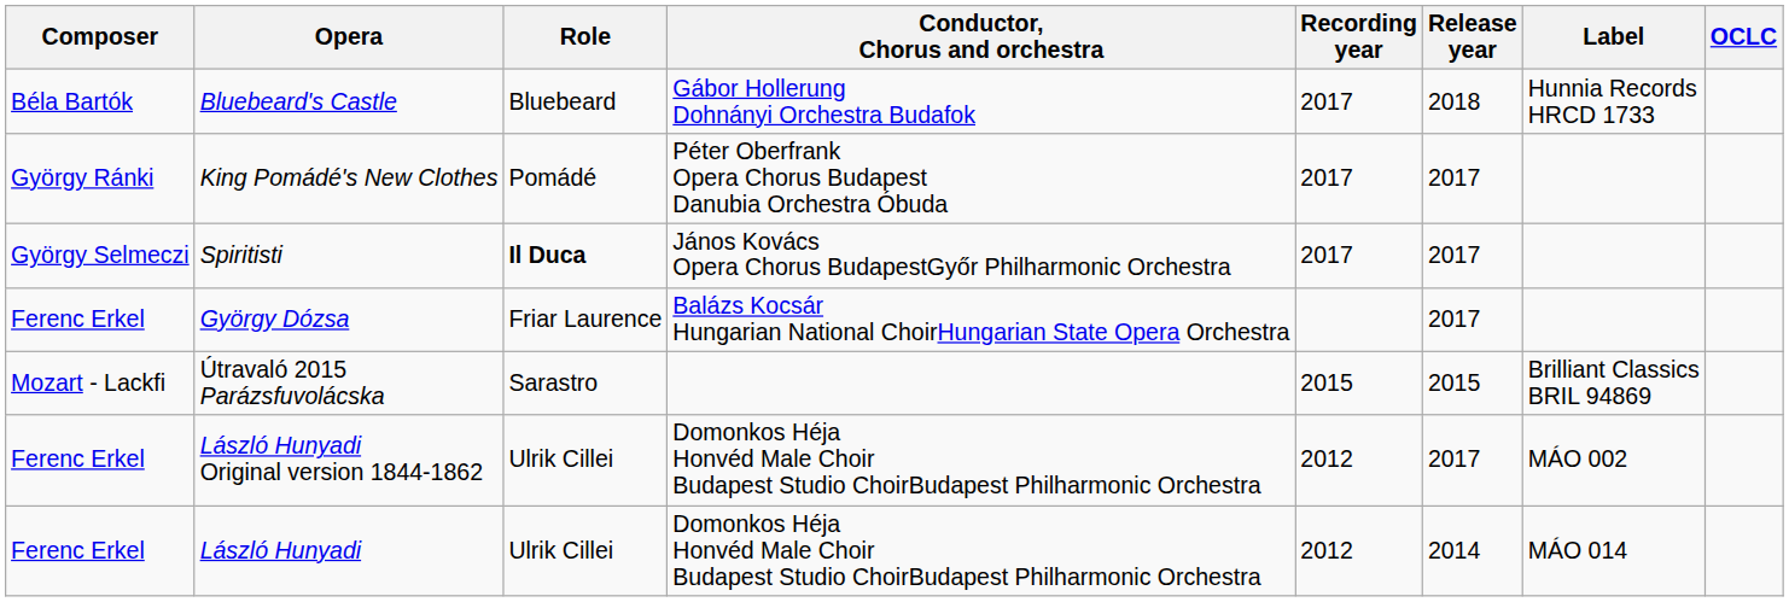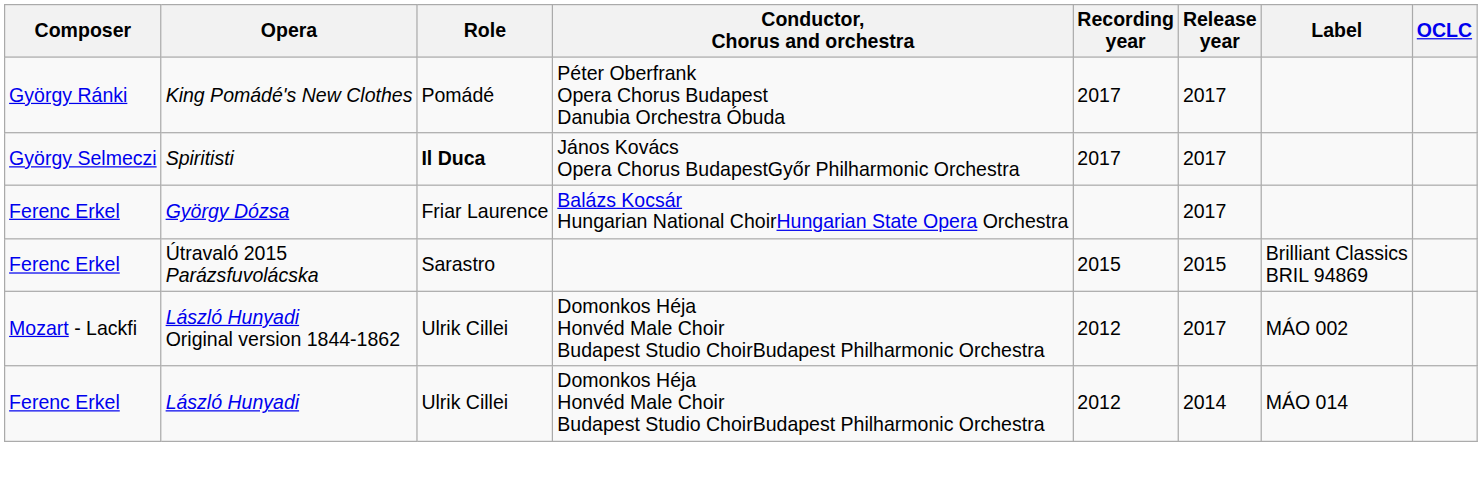 <table class="wikitable mw-collapsible">
 <tr>
 <th>Composer</th>
 <th>Opera</th>
 <th>Role</th>
 <th>Conductor,<br>Chorus and orchestra</th>
 <th>Recording<br>year</th>
 <th>Release<br>year</th>
 <th>Label</th>
 <th><a href='#'>OCLC</a></th>
-</tr>
-<tr>
-<td><a href='#'>Béla Bartók</a></td>
-<td><em><a href='#'>Bluebeard's Castle</a></em></td>
-<td>Bluebeard</td>
-<td><a href='#'>Gábor Hollerung</a><br><a href='#'>Dohnányi Orchestra Budafok</a></td>
-<td>2017</td>
-<td>2018</td>
-<td>Hunnia Records<br>HRCD 1733</td>
-<td></td>
 </tr>
 <tr>
 <td><a href='#'>György Ránki</a></td>
 <td><em>King Pomádé's New Clothes</em></td>
 <td>Pomádé</td>
 <td>Péter Oberfrank<br>Opera Chorus Budapest<br>Danubia Orchestra Óbuda</td>
 <td>2017</td>
 <td>2017</td>
 <td></td>
 <td></td>
 </tr>
 <tr>
 <td><a href='#'>György Selmeczi</a></td>
 <td><em>Spiritisti</em></td>
 <td><strong>Il Duca</strong></td>
 <td>János Kovács<br>Opera Chorus BudapestGyőr Philharmonic Orchestra</td>
 <td>2017</td>
 <td>2017</td>
 <td></td>
 <td></td>
 </tr>
 <tr>
 <td><a href='#'>Ferenc Erkel</a></td>
 <td><em><a href='#'>György Dózsa</a></em></td>
 <td>Friar Laurence</td>
 <td><a href='#'>Balázs Kocsár</a><br>Hungarian National Choir<a href='#'>Hungarian State Opera</a> Orchestra</td>
 <td></td>
 <td>2017</td>
 <td></td>
 <td></td>
 </tr>
 <tr>
-<td><a href='#'>Mozart</a> - Lackfi</td>
+<td><a href='#'>Ferenc Erkel</a></td>
 <td>Útravaló 2015<br><em>Parázsfuvolácska</em></td>
 <td>Sarastro</td>
 <td></td>
 <td>2015</td>
 <td>2015</td>
 <td>Brilliant Classics<br>BRIL 94869</td>
 <td></td>
 </tr>
 <tr>
-<td><a href='#'>Ferenc Erkel</a></td>
+<td><a href='#'>Mozart</a> - Lackfi</td>
 <td><em><a href='#'>László Hunyadi</a></em><br>Original version 1844-1862</td>
 <td>Ulrik Cillei</td>
 <td>Domonkos Héja<br>Honvéd Male Choir<br>Budapest Studio ChoirBudapest Philharmonic Orchestra</td>
 <td>2012</td>
 <td>2017</td>
 <td>MÁO 002</td>
 <td></td>
 </tr>
 <tr>
 <td><a href='#'>Ferenc Erkel</a></td>
 <td><em><a href='#'>László Hunyadi</a></em></td>
 <td>Ulrik Cillei</td>
 <td>Domonkos Héja<br>Honvéd Male Choir<br>Budapest Studio ChoirBudapest Philharmonic Orchestra</td>
 <td>2012</td>
 <td>2014</td>
 <td>MÁO 014</td>
 <td></td>
 </tr>
 </table>
